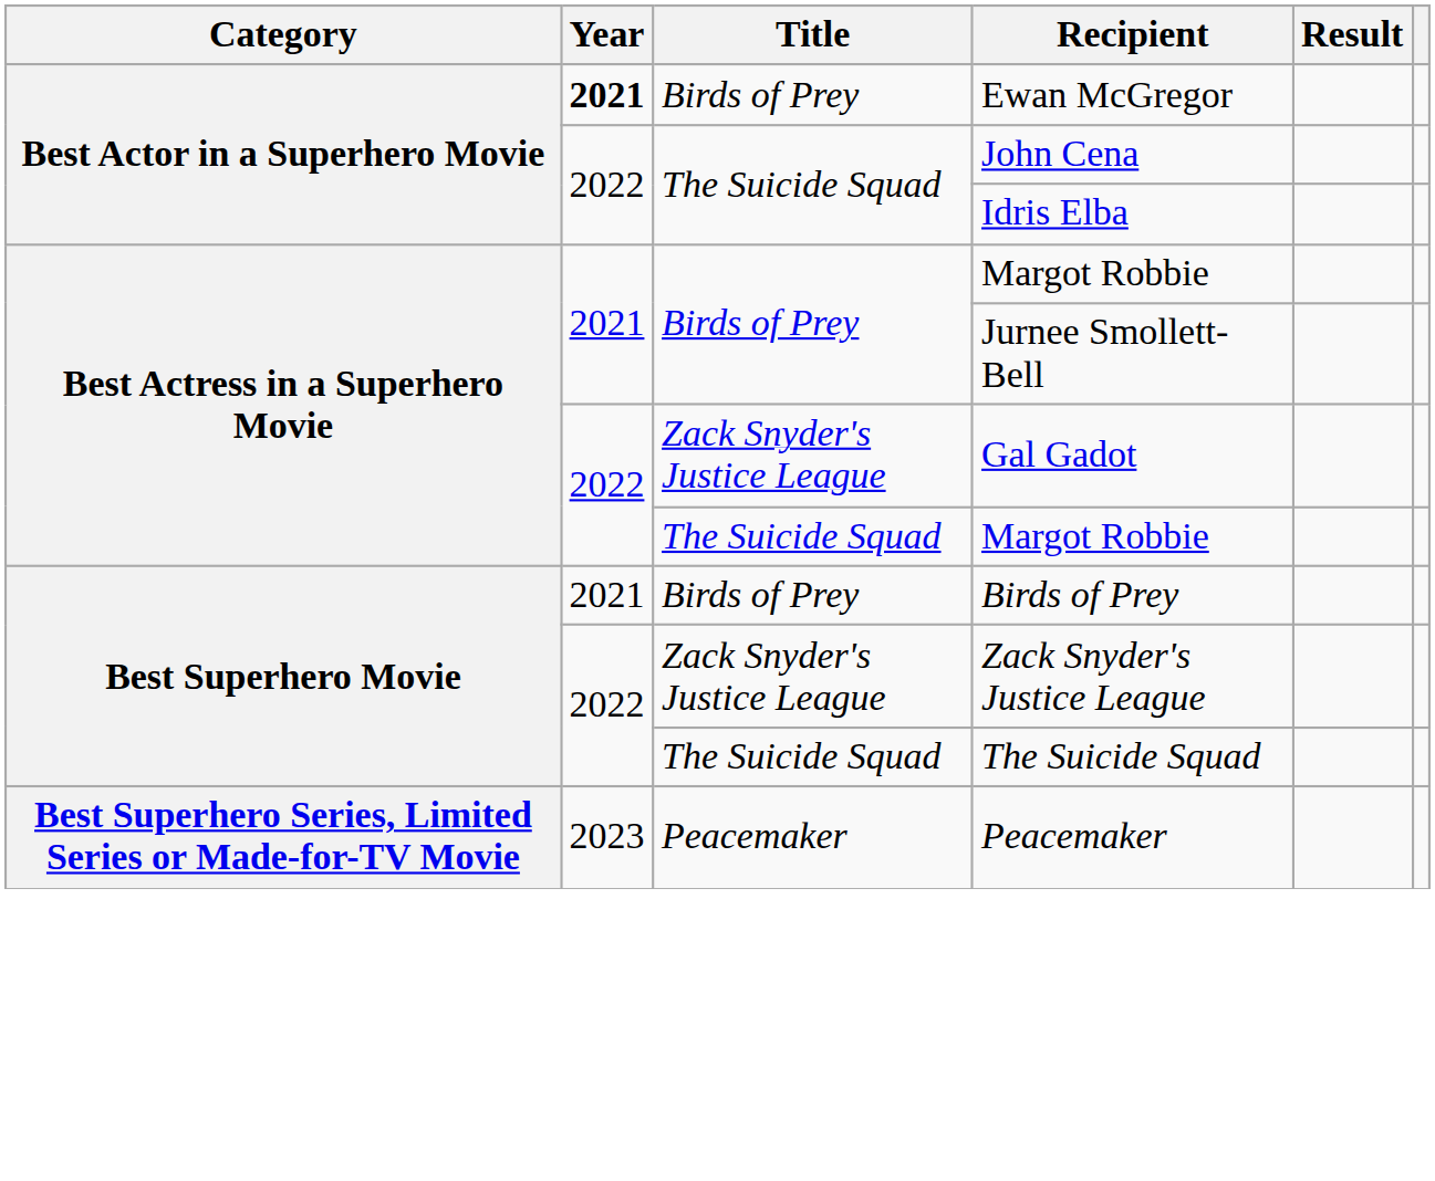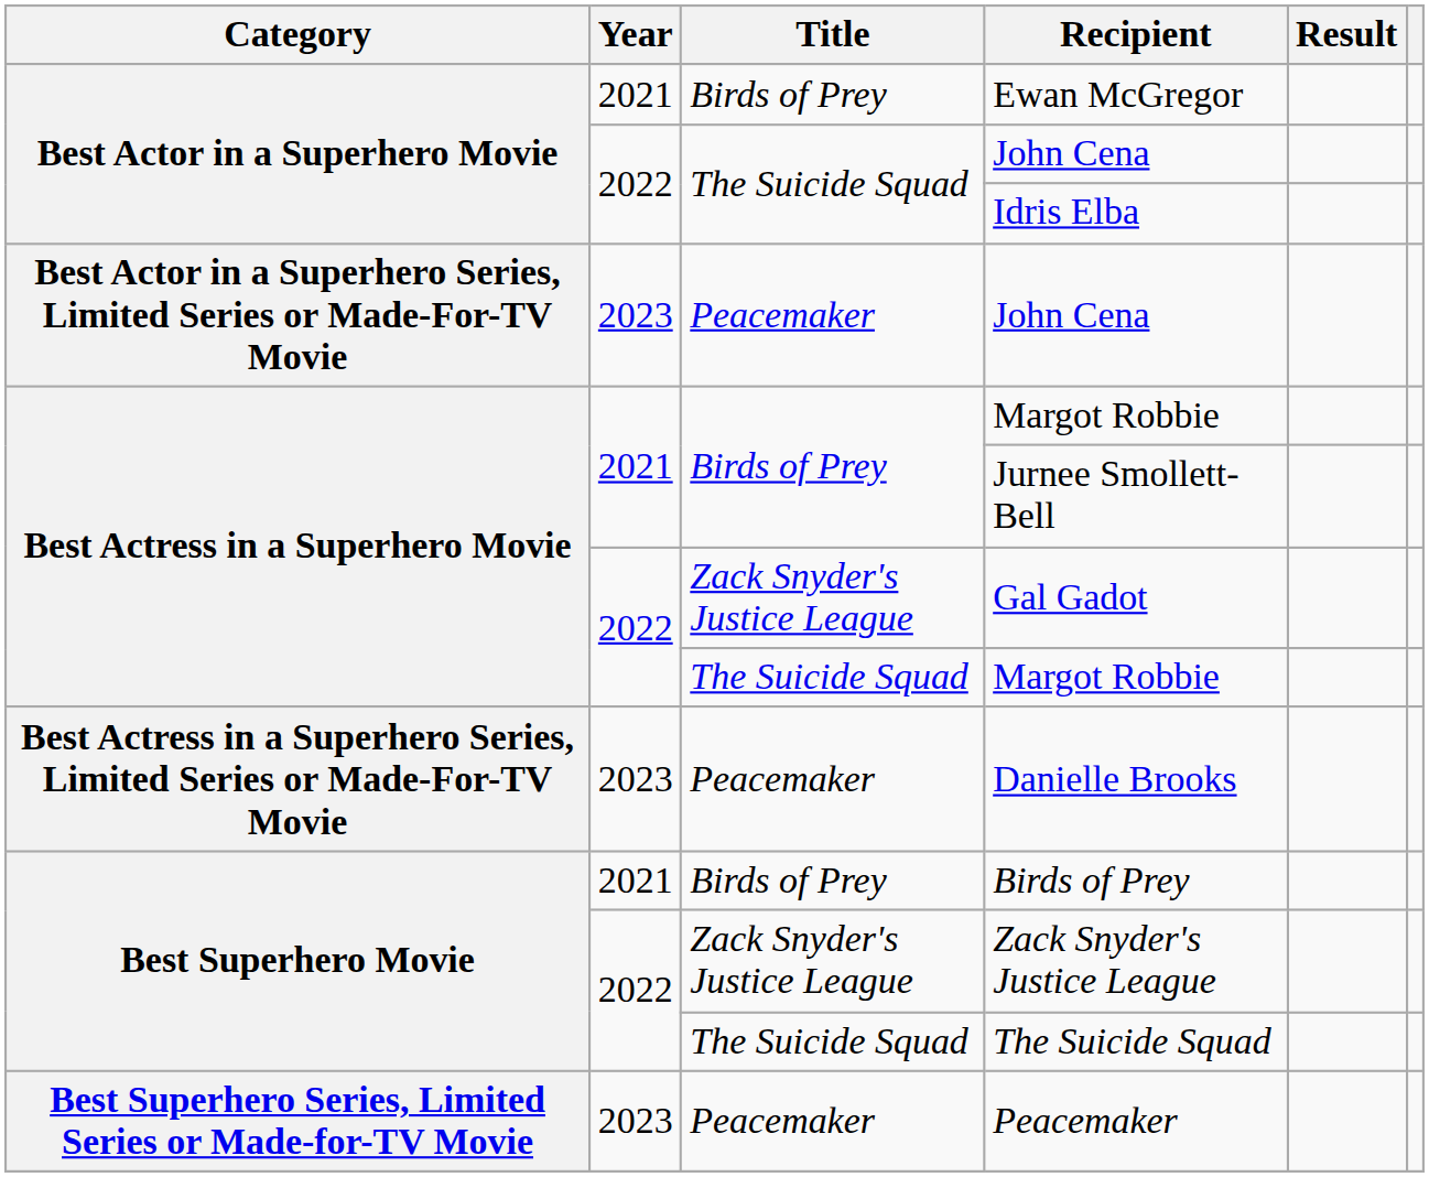 <table class="wikitable plainrowheaders">
 <tr>
 <th scope="col">Category</th>
 <th scope="col">Year</th>
 <th scope="col">Title</th>
 <th scope="col">Recipient</th>
 <th scope="col">Result</th>
 <th scope="col" class="unsortable"></th>
 </tr>
 <tr>
 <th scope="rowgroup" rowspan="3">Best Actor in a Superhero Movie</th>
-<td><strong>2021</strong></td>
+<td>2021</td>
 <td><em>Birds of Prey</em></td>
 <td>Ewan McGregor</td>
 <td></td>
 <td style="text-align:center;"></td>
 </tr>
 <tr>
 <td rowspan="2">2022</td>
 <td rowspan="2"><em>The Suicide Squad</em></td>
 <td><a href='#'>John Cena</a></td>
 <td></td>
 <td style="text-align:center;"></td>
 </tr>
 <tr>
 <td><a href='#'>Idris Elba</a></td>
+<td></td>
+<td style="text-align:center;"></td>
+</tr>
+<tr>
+<th scope="row">Best Actor in a Superhero Series, Limited Series or Made-For-TV Movie</th>
+<td><a href='#'>2023</a></td>
+<td><em><a href='#'>Peacemaker</a></em></td>
+<td><a href='#'>John Cena</a></td>
 <td></td>
 <td style="text-align:center;"></td>
 </tr>
 <tr>
 <th scope="rowgroup" rowspan="4">Best Actress in a Superhero Movie</th>
 <td rowspan="2"><a href='#'>2021</a></td>
 <td rowspan="2"><em><a href='#'>Birds of Prey</a></em></td>
 <td>Margot Robbie</td>
 <td></td>
 <td style="text-align:center;"></td>
 </tr>
 <tr>
 <td>Jurnee Smollett-Bell</td>
 <td></td>
 <td style="text-align:center;"></td>
 </tr>
 <tr>
 <td rowspan="2"><a href='#'>2022</a></td>
 <td><em><a href='#'>Zack Snyder's Justice League</a></em></td>
 <td><a href='#'>Gal Gadot</a></td>
 <td></td>
 <td style="text-align:center;"></td>
 </tr>
 <tr>
 <td><em><a href='#'>The Suicide Squad</a></em></td>
 <td><a href='#'>Margot Robbie</a></td>
+<td></td>
+<td style="text-align:center;"></td>
+</tr>
+<tr>
+<th scope="row">Best Actress in a Superhero Series, Limited Series or Made-For-TV Movie</th>
+<td>2023</td>
+<td><em>Peacemaker</em></td>
+<td><a href='#'>Danielle Brooks</a></td>
 <td></td>
 <td style="text-align:center;"></td>
 </tr>
 <tr>
 <th scope="rowgroup" rowspan="3">Best Superhero Movie</th>
 <td>2021</td>
 <td><em>Birds of Prey</em></td>
 <td><em>Birds of Prey</em></td>
 <td></td>
 <td style="text-align:center;"></td>
 </tr>
 <tr>
 <td rowspan="2">2022</td>
 <td><em>Zack Snyder's Justice League</em></td>
 <td><em>Zack Snyder's Justice League</em></td>
 <td></td>
 <td style="text-align:center;"></td>
 </tr>
 <tr>
 <td><em>The Suicide Squad</em></td>
 <td><em>The Suicide Squad</em></td>
 <td></td>
 <td style="text-align:center;"></td>
 </tr>
 <tr>
 <th scope="row"><a href='#'>Best Superhero Series, Limited Series or Made-for-TV Movie</a></th>
 <td>2023</td>
 <td><em>Peacemaker</em></td>
 <td><em>Peacemaker</em></td>
 <td></td>
 <td style="text-align:center;"></td>
 </tr>
 <tr>
 </tr>
 </table>
